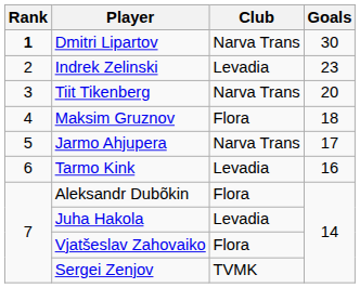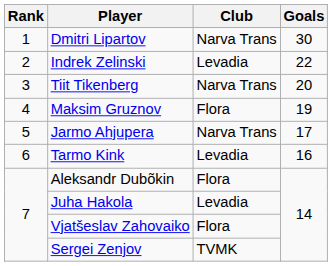 <table class="wikitable">
 <tr>
 <th>Rank</th>
 <th>Player</th>
 <th>Club</th>
 <th>Goals</th>
 </tr>
 <tr>
-<td align=center><strong>1</strong></td>
+<td align=center>1</td>
 <td> <a href='#'>Dmitri Lipartov</a></td>
 <td>Narva Trans</td>
 <td align=center>30</td>
 </tr>
 <tr>
 <td align=center>2</td>
 <td> <a href='#'>Indrek Zelinski</a></td>
 <td>Levadia</td>
-<td align=center>23</td>
+<td align=center>22</td>
 </tr>
 <tr>
 <td align=center>3</td>
 <td> <a href='#'>Tiit Tikenberg</a></td>
 <td>Narva Trans</td>
 <td align=center>20</td>
 </tr>
 <tr>
 <td align=center>4</td>
 <td> <a href='#'>Maksim Gruznov</a></td>
 <td>Flora</td>
-<td align=center>18</td>
+<td align=center>19</td>
 </tr>
 <tr>
 <td align=center>5</td>
 <td> <a href='#'>Jarmo Ahjupera</a></td>
 <td>Narva Trans</td>
 <td align=center>17</td>
 </tr>
 <tr>
 <td align=center>6</td>
 <td> <a href='#'>Tarmo Kink</a></td>
 <td>Levadia</td>
 <td align=center>16</td>
 </tr>
 <tr>
 <td rowspan=4 align=center>7</td>
 <td> Aleksandr Dubõkin</td>
 <td>Flora</td>
 <td align=center rowspan=4>14</td>
 </tr>
 <tr>
 <td> <a href='#'>Juha Hakola</a></td>
 <td>Levadia</td>
 </tr>
 <tr>
 <td> <a href='#'>Vjatšeslav Zahovaiko</a></td>
 <td>Flora</td>
 </tr>
 <tr>
 <td> <a href='#'>Sergei Zenjov</a></td>
 <td>TVMK</td>
 </tr>
 </table>
